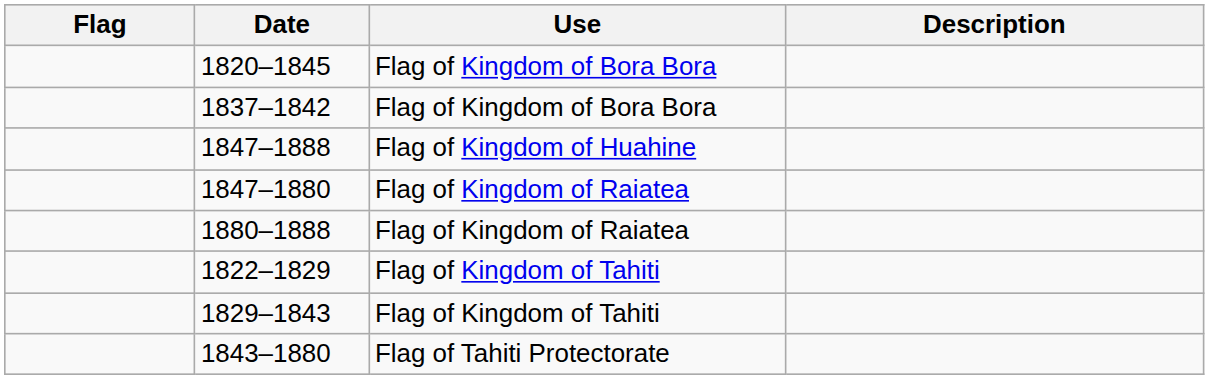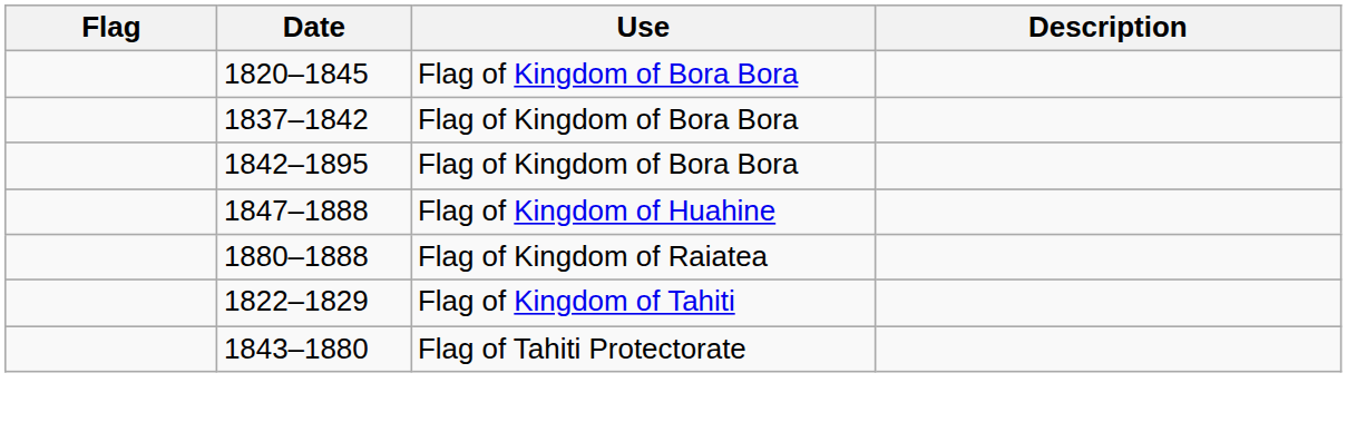 <table class="wikitable">
 <tr>
 <th style="width:110px;">Flag</th>
 <th style="width:100px;">Date</th>
 <th style="width:250px;">Use</th>
 <th style="width:250px;">Description</th>
 </tr>
 <tr>
 <td></td>
 <td>1820–1845</td>
 <td>Flag of <a href='#'>Kingdom of Bora Bora</a></td>
 <td></td>
 </tr>
 <tr>
 <td></td>
 <td>1837–1842</td>
 <td>Flag of Kingdom of Bora Bora</td>
 <td></td>
 </tr>
 <tr>
 <td></td>
-<td>1847–1888</td>
-<td>Flag of <a href='#'>Kingdom of Huahine</a></td>
+<td>1842–1895</td>
+<td>Flag of Kingdom of Bora Bora</td>
+<td></td>
 </tr>
 <tr>
 <td></td>
-<td>1847–1880</td>
-<td>Flag of <a href='#'>Kingdom of Raiatea</a></td>
-<td></td>
+<td>1847–1888</td>
+<td>Flag of <a href='#'>Kingdom of Huahine</a></td>
 </tr>
 <tr>
 <td></td>
 <td>1880–1888</td>
 <td>Flag of Kingdom of Raiatea</td>
 <td></td>
 </tr>
 <tr>
 <td></td>
 <td>1822–1829</td>
 <td>Flag of <a href='#'>Kingdom of Tahiti</a></td>
 <td></td>
 </tr>
 <tr>
 <td></td>
-<td>1829–1843</td>
-<td>Flag of Kingdom of Tahiti</td>
-<td></td>
-</tr>
-<tr>
-<td></td>
 <td>1843–1880</td>
 <td>Flag of Tahiti Protectorate</td>
 <td></td>
 </tr>
 </table>
